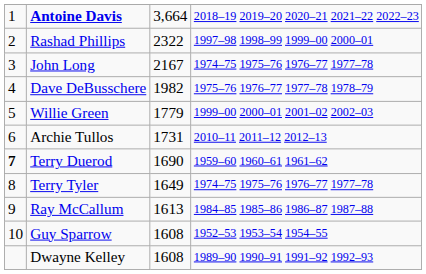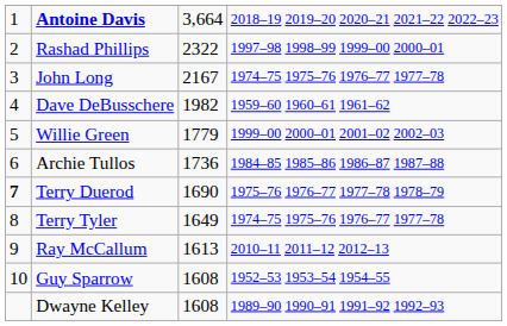 <table class="wikitable">
 <tr>
 </tr>
 <tr>
 <td>1</td>
 <td><strong><a href='#'>Antoine Davis</a></strong></td>
 <td>3,664</td>
 <td style="font-size:80%;"><a href='#'>2018–19</a> <a href='#'>2019–20</a> <a href='#'>2020–21</a> <a href='#'>2021–22</a> <a href='#'>2022–23</a></td>
 </tr>
 <tr>
 <td>2</td>
 <td><a href='#'>Rashad Phillips</a></td>
 <td>2322</td>
 <td style="font-size:80%;"><a href='#'>1997–98</a> <a href='#'>1998–99</a> <a href='#'>1999–00</a> <a href='#'>2000–01</a></td>
 </tr>
 <tr>
 <td>3</td>
 <td><a href='#'>John Long</a></td>
 <td>2167</td>
 <td style="font-size:80%;"><a href='#'>1974–75</a> <a href='#'>1975–76</a> <a href='#'>1976–77</a> <a href='#'>1977–78</a></td>
 </tr>
 <tr>
 <td>4</td>
 <td><a href='#'>Dave DeBusschere</a></td>
 <td>1982</td>
-<td style="font-size:80%;"><a href='#'>1975–76</a> <a href='#'>1976–77</a> <a href='#'>1977–78</a> <a href='#'>1978–79</a></td>
+<td style="font-size:80%;"><a href='#'>1959–60</a> <a href='#'>1960–61</a> <a href='#'>1961–62</a></td>
 </tr>
 <tr>
 <td>5</td>
 <td><a href='#'>Willie Green</a></td>
 <td>1779</td>
 <td style="font-size:80%;"><a href='#'>1999–00</a> <a href='#'>2000–01</a> <a href='#'>2001–02</a> <a href='#'>2002–03</a></td>
 </tr>
 <tr>
 <td>6</td>
 <td>Archie Tullos</td>
-<td>1731</td>
-<td style="font-size:80%;"><a href='#'>2010–11</a> <a href='#'>2011–12</a> <a href='#'>2012–13</a></td>
+<td>1736</td>
+<td style="font-size:80%;"><a href='#'>1984–85</a> <a href='#'>1985–86</a> <a href='#'>1986–87</a> <a href='#'>1987–88</a></td>
 </tr>
 <tr>
 <td><strong>7</strong></td>
 <td><a href='#'>Terry Duerod</a></td>
 <td>1690</td>
-<td style="font-size:80%;"><a href='#'>1959–60</a> <a href='#'>1960–61</a> <a href='#'>1961–62</a></td>
+<td style="font-size:80%;"><a href='#'>1975–76</a> <a href='#'>1976–77</a> <a href='#'>1977–78</a> <a href='#'>1978–79</a></td>
 </tr>
 <tr>
 <td>8</td>
 <td><a href='#'>Terry Tyler</a></td>
 <td>1649</td>
 <td style="font-size:80%;"><a href='#'>1974–75</a> <a href='#'>1975–76</a> <a href='#'>1976–77</a> <a href='#'>1977–78</a></td>
 </tr>
 <tr>
 <td>9</td>
 <td><a href='#'>Ray McCallum</a></td>
 <td>1613</td>
-<td style="font-size:80%;"><a href='#'>1984–85</a> <a href='#'>1985–86</a> <a href='#'>1986–87</a> <a href='#'>1987–88</a></td>
+<td style="font-size:80%;"><a href='#'>2010–11</a> <a href='#'>2011–12</a> <a href='#'>2012–13</a></td>
 </tr>
 <tr>
 <td>10</td>
 <td><a href='#'>Guy Sparrow</a></td>
 <td>1608</td>
 <td style="font-size:80%;"><a href='#'>1952–53</a> <a href='#'>1953–54</a> <a href='#'>1954–55</a></td>
 </tr>
 <tr>
 <td></td>
 <td>Dwayne Kelley</td>
 <td>1608</td>
 <td style="font-size:80%;"><a href='#'>1989–90</a> <a href='#'>1990–91</a> <a href='#'>1991–92</a> <a href='#'>1992–93</a></td>
 </tr>
 </table>
